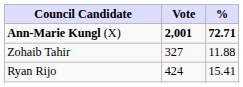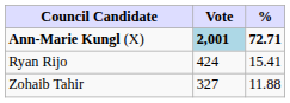 <table class="wikitable sortable">
 <tr>
 <th style="background:#ddf; width:200px;">Council Candidate</th>
 <th style="background:#ddf; width:50px;">Vote</th>
 <th style="background:#ddf; width:30px;">%</th>
 </tr>
 <tr>
 <td><strong>Ann-Marie Kungl</strong> (X)</td>
-<td><strong>2,001</strong></td>
+<td style="background: lightblue;"><strong>2,001</strong></td>
 <td><strong>72.71</strong></td>
+</tr>
+<tr>
+<td>Ryan Rijo</td>
+<td>424</td>
+<td>15.41</td>
 </tr>
 <tr>
 <td>Zohaib Tahir</td>
 <td>327</td>
 <td>11.88</td>
 </tr>
-<tr>
-<td>Ryan Rijo</td>
-<td>424</td>
-<td>15.41</td>
-</tr>
 </table>
